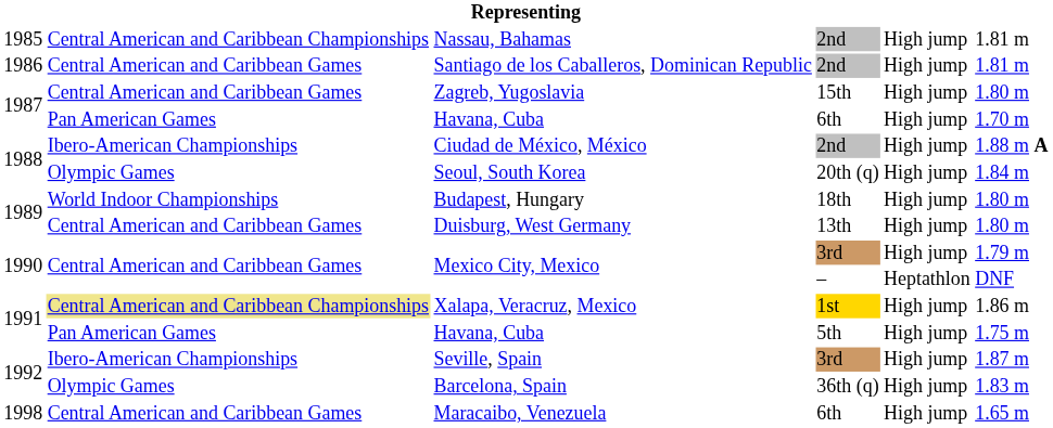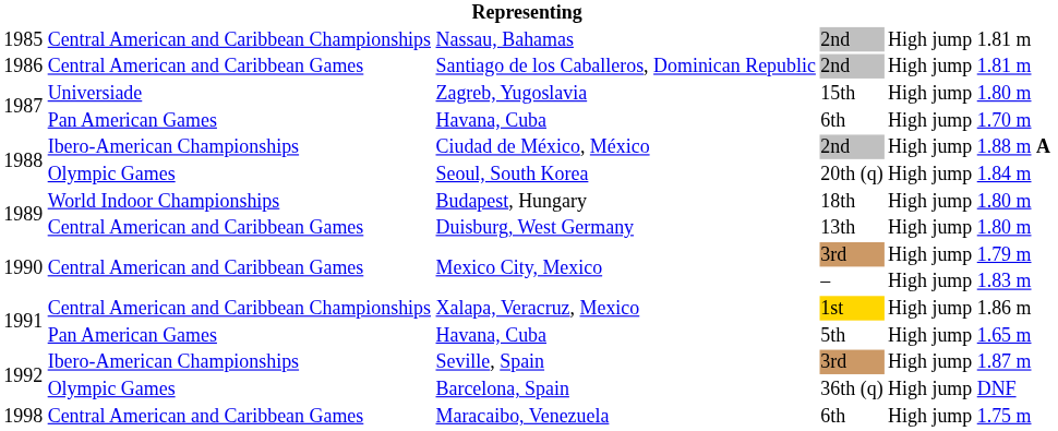 <table>
 <tr>
 <th colspan="6">Representing </th>
 </tr>
 <tr>
 <td>1985</td>
 <td><a href='#'>Central American and Caribbean Championships</a></td>
 <td><a href='#'>Nassau, Bahamas</a></td>
 <td bgcolor="silver">2nd</td>
 <td>High jump</td>
 <td>1.81 m</td>
 </tr>
 <tr>
 <td>1986</td>
 <td><a href='#'>Central American and Caribbean Games</a></td>
 <td><a href='#'>Santiago de los Caballeros</a>, <a href='#'>Dominican Republic</a></td>
 <td bgcolor="silver">2nd</td>
 <td>High jump</td>
 <td><a href='#'>1.81 m</a></td>
 </tr>
 <tr>
 <td rowspan=2>1987</td>
-<td><a href='#'>Central American and Caribbean Games</a></td>
+<td><a href='#'>Universiade</a></td>
 <td><a href='#'>Zagreb, Yugoslavia</a></td>
 <td>15th</td>
 <td>High jump</td>
 <td><a href='#'>1.80 m</a></td>
 </tr>
 <tr>
 <td><a href='#'>Pan American Games</a></td>
 <td><a href='#'>Havana, Cuba</a></td>
 <td>6th</td>
 <td>High jump</td>
 <td><a href='#'>1.70 m</a></td>
 </tr>
 <tr>
 <td rowspan=2>1988</td>
 <td><a href='#'>Ibero-American Championships</a></td>
 <td><a href='#'>Ciudad de México</a>, <a href='#'>México</a></td>
 <td bgcolor=silver>2nd</td>
 <td>High jump</td>
 <td><a href='#'>1.88 m</a> <strong>A</strong></td>
 </tr>
 <tr>
 <td><a href='#'>Olympic Games</a></td>
 <td><a href='#'>Seoul, South Korea</a></td>
 <td>20th (q)</td>
 <td>High jump</td>
 <td><a href='#'>1.84 m</a></td>
 </tr>
 <tr>
 <td rowspan=2>1989</td>
 <td><a href='#'>World Indoor Championships</a></td>
 <td><a href='#'>Budapest</a>, Hungary</td>
 <td>18th</td>
 <td>High jump</td>
 <td><a href='#'>1.80 m</a></td>
 </tr>
 <tr>
 <td><a href='#'>Central American and Caribbean Games</a></td>
 <td><a href='#'>Duisburg, West Germany</a></td>
 <td>13th</td>
 <td>High jump</td>
 <td><a href='#'>1.80 m</a></td>
 </tr>
 <tr>
 <td rowspan=2>1990</td>
 <td rowspan=2><a href='#'>Central American and Caribbean Games</a></td>
 <td rowspan=2><a href='#'>Mexico City, Mexico</a></td>
 <td bgcolor="cc9966">3rd</td>
 <td>High jump</td>
 <td><a href='#'>1.79 m</a></td>
 </tr>
 <tr>
 <td>–</td>
-<td>Heptathlon</td>
-<td><a href='#'>DNF</a></td>
+<td>High jump</td>
+<td><a href='#'>1.83 m</a></td>
 </tr>
 <tr>
 <td rowspan=2>1991</td>
-<td style="background: khaki;"><a href='#'>Central American and Caribbean Championships</a></td>
+<td><a href='#'>Central American and Caribbean Championships</a></td>
 <td><a href='#'>Xalapa, Veracruz</a>, <a href='#'>Mexico</a></td>
 <td bgcolor="gold">1st</td>
 <td>High jump</td>
 <td>1.86 m</td>
 </tr>
 <tr>
 <td><a href='#'>Pan American Games</a></td>
 <td><a href='#'>Havana, Cuba</a></td>
 <td>5th</td>
 <td>High jump</td>
-<td><a href='#'>1.75 m</a></td>
+<td><a href='#'>1.65 m</a></td>
 </tr>
 <tr>
 <td rowspan=2>1992</td>
 <td><a href='#'>Ibero-American Championships</a></td>
 <td><a href='#'>Seville</a>, <a href='#'>Spain</a></td>
 <td bgcolor="cc9966">3rd</td>
 <td>High jump</td>
 <td><a href='#'>1.87 m</a></td>
 </tr>
 <tr>
 <td><a href='#'>Olympic Games</a></td>
 <td><a href='#'>Barcelona, Spain</a></td>
 <td>36th (q)</td>
 <td>High jump</td>
-<td><a href='#'>1.83 m</a></td>
+<td><a href='#'>DNF</a></td>
 </tr>
 <tr>
 <td>1998</td>
 <td><a href='#'>Central American and Caribbean Games</a></td>
 <td><a href='#'>Maracaibo, Venezuela</a></td>
 <td>6th</td>
 <td>High jump</td>
-<td><a href='#'>1.65 m</a></td>
+<td><a href='#'>1.75 m</a></td>
 </tr>
 </table>
